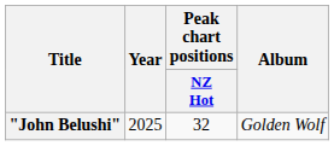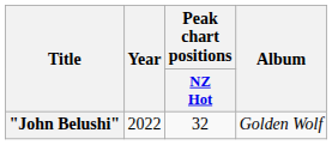 <table class="wikitable plainrowheaders" style="text-align:center;">
 <tr>
 <th scope="col" rowspan="2">Title</th>
 <th scope="col" rowspan="2">Year</th>
 <th scope="col" colspan="1">Peak chart positions</th>
 <th scope="col" rowspan="2">Album</th>
 </tr>
 <tr>
 <th scope="col" style="width:3em;font-size:90%;"><a href='#'>NZ<br>Hot</a><br></th>
 </tr>
 <tr>
 <th scope="row">"John Belushi"</th>
-<td>2025</td>
+<td>2022</td>
 <td>32</td>
 <td><em>Golden Wolf</em></td>
 </tr>
 </table>
